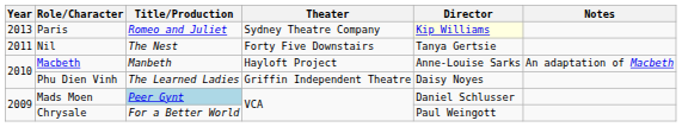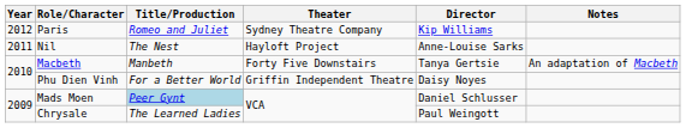 <table class="wikitable">
 <tr>
 <th>Year</th>
 <th>Role/Character</th>
 <th>Title/Production</th>
 <th>Theater</th>
 <th>Director</th>
 <th>Notes</th>
 </tr>
 <tr>
-<td rowspan="1">2013</td>
+<td rowspan="1">2012</td>
 <td rowspan="1">Paris</td>
 <td><em><a href='#'>Romeo and Juliet</a></em></td>
 <td rowspan="1">Sydney Theatre Company</td>
-<td rowspan="1" style="background: lightyellow;"><a href='#'>Kip Williams</a></td>
+<td rowspan="1"><a href='#'>Kip Williams</a></td>
 <td></td>
 </tr>
 <tr>
 <td>2011</td>
 <td rowspan="1">Nil</td>
 <td><em>The Nest</em></td>
-<td>Forty Five Downstairs</td>
-<td>Tanya Gertsie</td>
+<td rowspan="1">Hayloft Project</td>
+<td rowspan="1">Anne-Louise Sarks</td>
 <td></td>
 </tr>
 <tr>
 <td rowspan=2>2010</td>
 <td><a href='#'>Macbeth</a></td>
 <td><em>Manbeth</em></td>
-<td rowspan="1">Hayloft Project</td>
-<td rowspan="1">Anne-Louise Sarks</td>
+<td>Forty Five Downstairs</td>
+<td>Tanya Gertsie</td>
 <td>An adaptation of <em><a href='#'>Macbeth</a></em></td>
 </tr>
 <tr>
 <td rowspan="1">Phu Dien Vinh</td>
-<td><em>The Learned Ladies</em></td>
+<td><em>For a Better World</em></td>
 <td rowspan="1">Griffin Independent Theatre</td>
 <td rowspan="1">Daisy Noyes</td>
 <td></td>
 </tr>
 <tr>
 <td rowspan=2>2009</td>
 <td>Mads Moen</td>
 <td style="background: lightblue;"><em><a href='#'>Peer Gynt</a></em></td>
 <td rowspan="2">VCA</td>
 <td>Daniel Schlusser</td>
 <td></td>
 </tr>
 <tr>
 <td>Chrysale</td>
-<td><em>For a Better World</em></td>
+<td><em>The Learned Ladies</em></td>
 <td>Paul Weingott</td>
 <td></td>
 </tr>
 </table>
